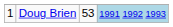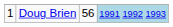 <table class="wikitable">
 <tr>
 </tr>
 <tr>
 <td>1</td>
 <td><a href='#'>Doug Brien</a></td>
-<td>53</td>
+<td>56</td>
 <td style="background: lightblue; font-size:80%;"><a href='#'>1991</a> <a href='#'>1992</a> <a href='#'>1993</a></td>
 </tr>
 </table>
